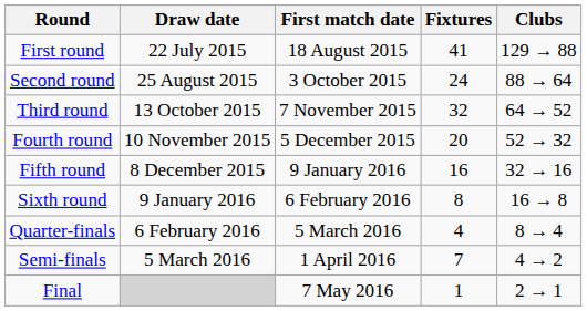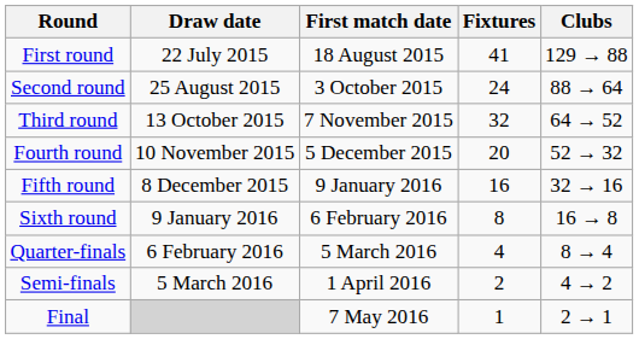 <table class="wikitable" style="text-align: center">
 <tr>
 <th>Round</th>
 <th>Draw date</th>
 <th>First match date</th>
 <th>Fixtures</th>
 <th>Clubs</th>
 </tr>
 <tr>
 <td><a href='#'>First round</a></td>
 <td>22 July 2015</td>
 <td>18 August 2015</td>
 <td>41</td>
 <td>129 → 88</td>
 </tr>
 <tr>
 <td><a href='#'>Second round</a></td>
 <td>25 August 2015</td>
 <td>3 October 2015</td>
 <td>24</td>
 <td>88 → 64</td>
 </tr>
 <tr>
 <td><a href='#'>Third round</a></td>
 <td>13 October 2015</td>
 <td>7 November 2015</td>
 <td>32</td>
 <td>64 → 52</td>
 </tr>
 <tr>
 <td><a href='#'>Fourth round</a></td>
 <td>10 November 2015</td>
 <td>5 December 2015</td>
 <td>20</td>
 <td>52 → 32</td>
 </tr>
 <tr>
 <td><a href='#'>Fifth round</a></td>
 <td>8 December 2015</td>
 <td>9 January 2016</td>
 <td>16</td>
 <td>32 → 16</td>
 </tr>
 <tr>
 <td><a href='#'>Sixth round</a></td>
 <td>9 January 2016</td>
 <td>6 February 2016</td>
 <td>8</td>
 <td>16 → 8</td>
 </tr>
 <tr>
 <td><a href='#'>Quarter-finals</a></td>
 <td>6 February 2016</td>
 <td>5 March 2016</td>
 <td>4</td>
 <td>8 → 4</td>
 </tr>
 <tr>
 <td><a href='#'>Semi-finals</a></td>
 <td>5 March 2016</td>
 <td>1 April 2016</td>
-<td>7</td>
+<td>2</td>
 <td>4 → 2</td>
 </tr>
 <tr>
 <td><a href='#'>Final</a></td>
 <td style="background-color:#D3D3D3"></td>
 <td>7 May 2016</td>
 <td>1</td>
 <td>2 → 1</td>
 </tr>
 </table>
